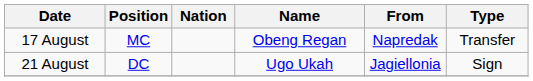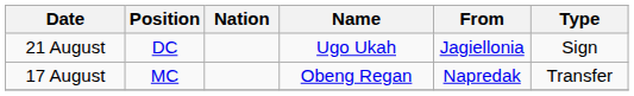 <table class="wikitable" style="text-align:center">
 <tr>
 <th width=100>Date</th>
 <th width=60>Position</th>
 <th width=60>Nation</th>
 <th width=130>Name</th>
 <th width=80>From</th>
 <th width=80>Type</th>
 </tr>
 <tr>
+<td>21 August</td>
+<td><a href='#'>DC</a></td>
+<td></td>
+<td><a href='#'>Ugo Ukah</a></td>
+<td><a href='#'>Jagiellonia</a></td>
+<td>Sign</td>
+</tr>
+<tr>
 <td>17 August</td>
 <td><a href='#'>MC</a></td>
 <td></td>
 <td><a href='#'>Obeng Regan</a></td>
 <td><a href='#'>Napredak</a></td>
 <td>Transfer</td>
 </tr>
 <tr>
-<td>21 August</td>
-<td><a href='#'>DC</a></td>
-<td></td>
-<td><a href='#'>Ugo Ukah</a></td>
-<td><a href='#'>Jagiellonia</a></td>
-<td>Sign</td>
-</tr>
-<tr>
 </tr>
 </table>
